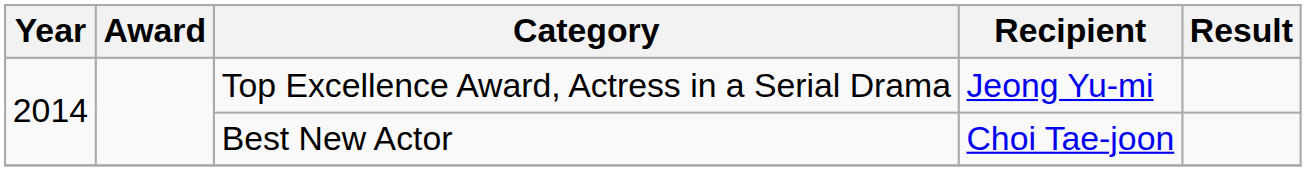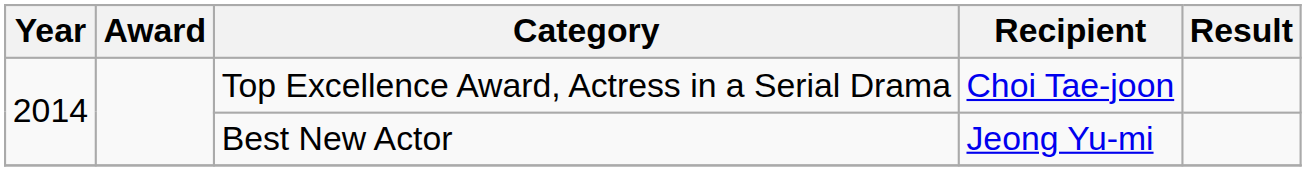 <table class="wikitable">
 <tr>
 <th>Year</th>
 <th>Award</th>
 <th>Category</th>
 <th>Recipient</th>
 <th>Result</th>
 </tr>
 <tr>
 <td rowspan=2>2014</td>
 <td rowspan=2></td>
 <td>Top Excellence Award, Actress in a Serial Drama</td>
-<td><a href='#'>Jeong Yu-mi</a></td>
+<td><a href='#'>Choi Tae-joon</a></td>
 <td></td>
 </tr>
 <tr>
 <td>Best New Actor</td>
-<td><a href='#'>Choi Tae-joon</a></td>
+<td><a href='#'>Jeong Yu-mi</a></td>
 <td></td>
 </tr>
 <tr>
 </tr>
 </table>
